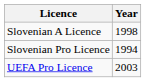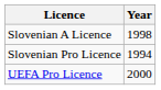 <table class="wikitable">
 <tr>
 <th>Licence</th>
 <th>Year</th>
 </tr>
 <tr>
 <td>Slovenian A Licence</td>
 <td>1998</td>
 </tr>
 <tr>
 <td>Slovenian Pro Licence</td>
 <td>1994</td>
 </tr>
 <tr>
 <td><a href='#'>UEFA Pro Licence</a></td>
-<td>2003</td>
+<td>2000</td>
 </tr>
 </table>
